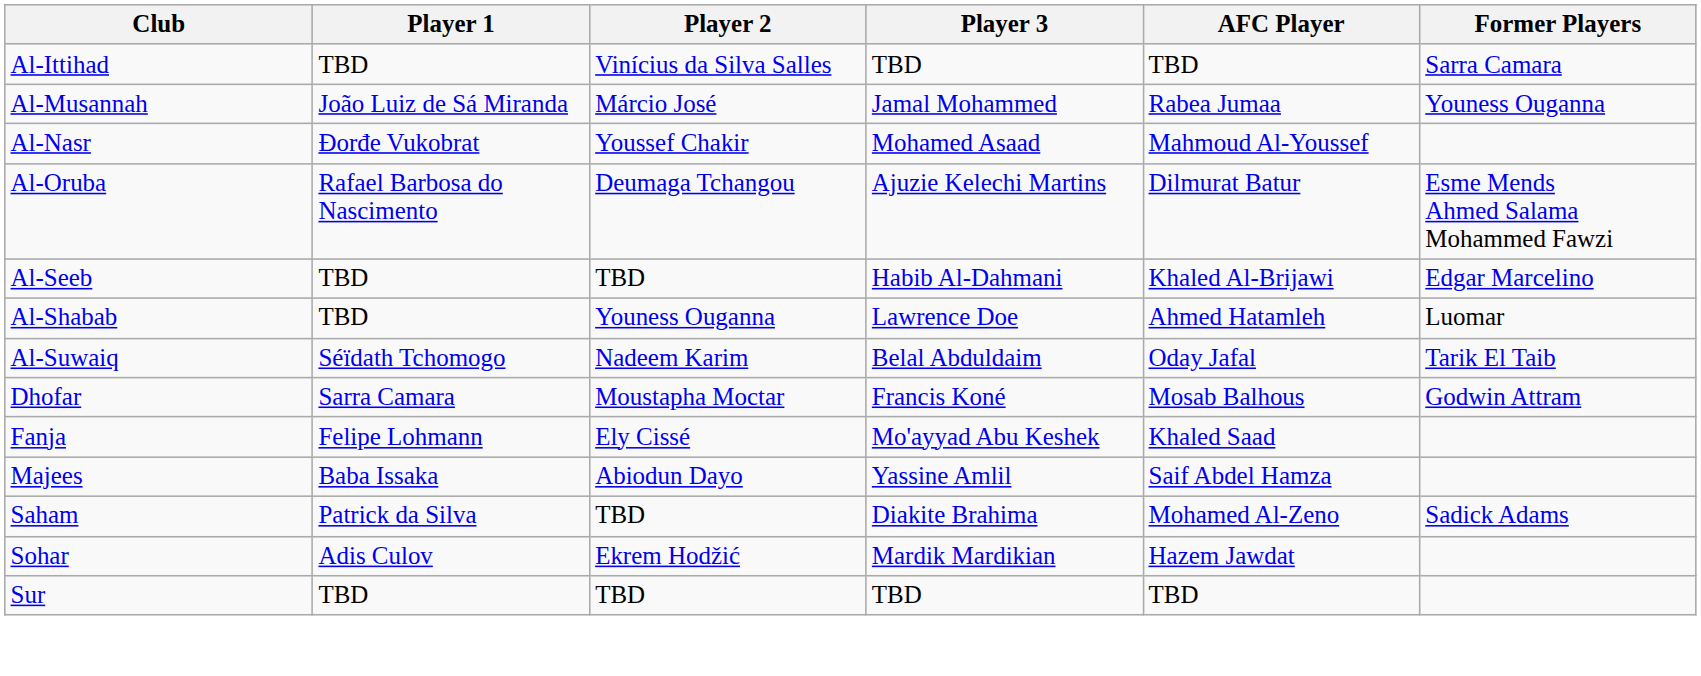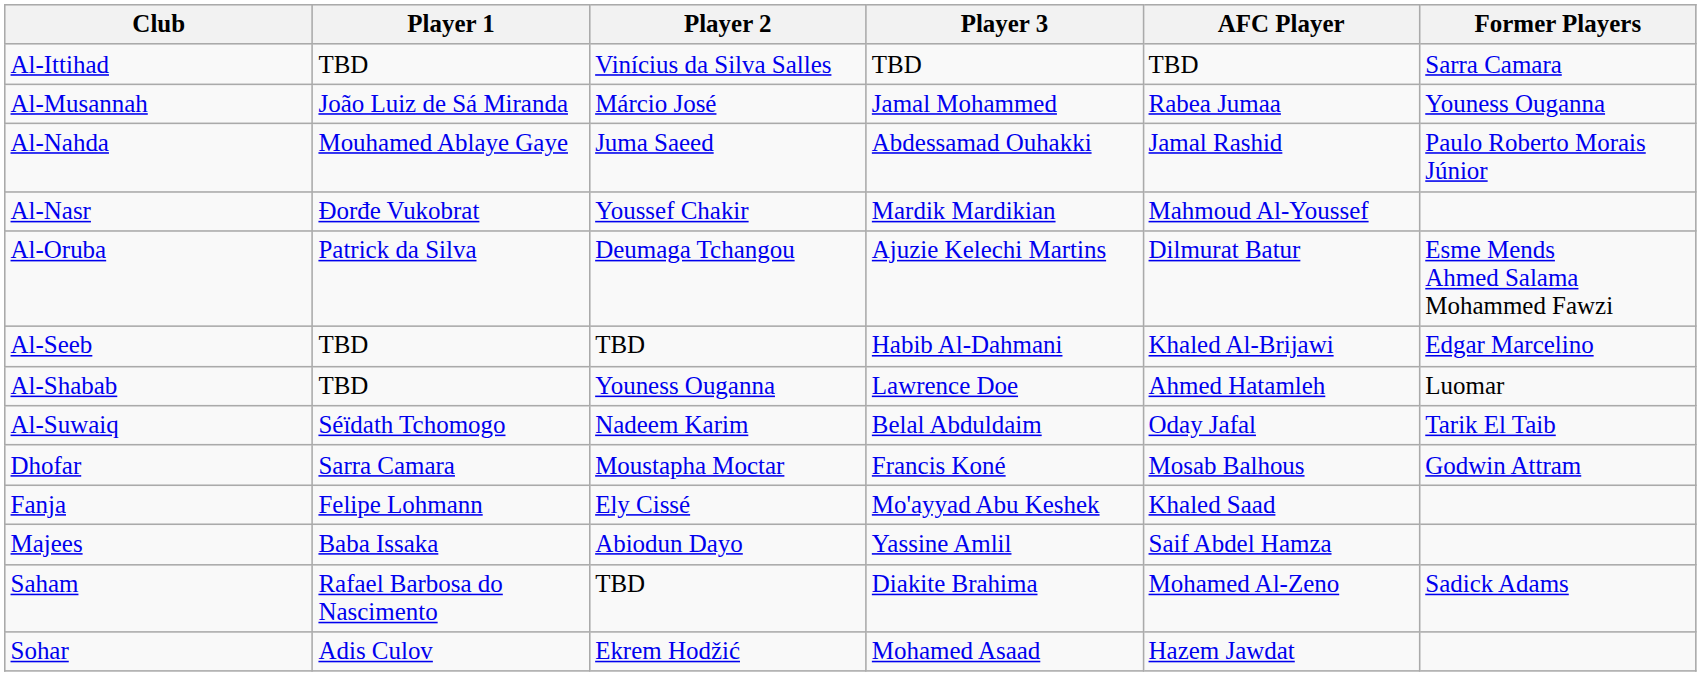 <table class="wikitable" border="1">
 <tr>
 <th width="190">Club</th>
 <th width="170">Player 1</th>
 <th width="170">Player 2</th>
 <th width="170">Player 3</th>
 <th width="170">AFC Player</th>
 <th width="170">Former Players</th>
 </tr>
 <tr style="vertical-align:top;">
 <td><a href='#'>Al-Ittihad</a></td>
 <td>TBD</td>
 <td> <a href='#'>Vinícius da Silva Salles</a></td>
 <td>TBD</td>
 <td>TBD</td>
 <td> <a href='#'>Sarra Camara</a></td>
 </tr>
 <tr style="vertical-align:top;">
 <td><a href='#'>Al-Musannah</a></td>
 <td> <a href='#'>João Luiz de Sá Miranda</a></td>
 <td> <a href='#'>Márcio José</a></td>
 <td> <a href='#'>Jamal Mohammed</a></td>
 <td> <a href='#'>Rabea Jumaa</a></td>
 <td> <a href='#'>Youness Ouganna</a></td>
 </tr>
 <tr style="vertical-align:top;">
+<td><a href='#'>Al-Nahda</a></td>
+<td> <a href='#'>Mouhamed Ablaye Gaye</a></td>
+<td> <a href='#'>Juma Saeed</a></td>
+<td> <a href='#'>Abdessamad Ouhakki</a></td>
+<td> <a href='#'>Jamal Rashid</a></td>
+<td> <a href='#'>Paulo Roberto Morais Júnior</a></td>
+</tr>
+<tr style="vertical-align:top;">
 <td><a href='#'>Al-Nasr</a></td>
 <td> <a href='#'>Đorđe Vukobrat</a></td>
 <td> <a href='#'>Youssef Chakir</a></td>
-<td> <a href='#'>Mohamed Asaad</a></td>
+<td> <a href='#'>Mardik Mardikian</a></td>
 <td> <a href='#'>Mahmoud Al-Youssef</a></td>
 <td></td>
 </tr>
 <tr style="vertical-align:top;">
 <td><a href='#'>Al-Oruba</a></td>
-<td> <a href='#'>Rafael Barbosa do Nascimento</a></td>
+<td> <a href='#'>Patrick da Silva</a></td>
 <td> <a href='#'>Deumaga Tchangou</a></td>
 <td> <a href='#'>Ajuzie Kelechi Martins</a></td>
 <td> <a href='#'>Dilmurat Batur</a></td>
 <td> <a href='#'>Esme Mends</a><br> <a href='#'>Ahmed Salama</a><br> Mohammed Fawzi</td>
 </tr>
 <tr style="vertical-align:top;">
 <td><a href='#'>Al-Seeb</a></td>
 <td>TBD</td>
 <td>TBD</td>
 <td> <a href='#'>Habib Al-Dahmani</a></td>
 <td> <a href='#'>Khaled Al-Brijawi</a></td>
 <td> <a href='#'>Edgar Marcelino</a></td>
 </tr>
 <tr style="vertical-align:top;">
 <td><a href='#'>Al-Shabab</a></td>
 <td>TBD</td>
 <td> <a href='#'>Youness Ouganna</a></td>
 <td> <a href='#'>Lawrence Doe</a></td>
 <td> <a href='#'>Ahmed Hatamleh</a></td>
 <td> Luomar</td>
 </tr>
 <tr style="vertical-align:top;">
 <td><a href='#'>Al-Suwaiq</a></td>
 <td> <a href='#'>Séïdath Tchomogo</a></td>
 <td> <a href='#'>Nadeem Karim</a></td>
 <td> <a href='#'>Belal Abduldaim</a></td>
 <td> <a href='#'>Oday Jafal</a></td>
 <td> <a href='#'>Tarik El Taib</a></td>
 </tr>
 <tr style="vertical-align:top;">
 <td><a href='#'>Dhofar</a></td>
 <td> <a href='#'>Sarra Camara</a></td>
 <td> <a href='#'>Moustapha Moctar</a></td>
 <td> <a href='#'>Francis Koné</a></td>
 <td> <a href='#'>Mosab Balhous</a></td>
 <td> <a href='#'>Godwin Attram</a></td>
 </tr>
 <tr style="vertical-align:top;">
 <td><a href='#'>Fanja</a></td>
 <td> <a href='#'>Felipe Lohmann</a></td>
 <td> <a href='#'>Ely Cissé</a></td>
 <td> <a href='#'>Mo'ayyad Abu Keshek</a></td>
 <td> <a href='#'>Khaled Saad</a></td>
 <td></td>
 </tr>
 <tr style="vertical-align:top;">
 <td><a href='#'>Majees</a></td>
 <td> <a href='#'>Baba Issaka</a></td>
 <td> <a href='#'>Abiodun Dayo</a></td>
 <td> <a href='#'>Yassine Amlil</a></td>
 <td> <a href='#'>Saif Abdel Hamza</a></td>
 <td></td>
 </tr>
 <tr style="vertical-align:top;">
 <td><a href='#'>Saham</a></td>
-<td> <a href='#'>Patrick da Silva</a></td>
+<td> <a href='#'>Rafael Barbosa do Nascimento</a></td>
 <td>TBD</td>
 <td> <a href='#'>Diakite Brahima</a></td>
 <td> <a href='#'>Mohamed Al-Zeno</a></td>
 <td> <a href='#'>Sadick Adams</a></td>
 </tr>
 <tr style="vertical-align:top;">
 <td><a href='#'>Sohar</a></td>
 <td> <a href='#'>Adis Culov</a></td>
 <td> <a href='#'>Ekrem Hodžić</a></td>
-<td> <a href='#'>Mardik Mardikian</a></td>
+<td> <a href='#'>Mohamed Asaad</a></td>
 <td> <a href='#'>Hazem Jawdat</a></td>
 <td></td>
 </tr>
-<tr style="vertical-align:top;">
-<td><a href='#'>Sur</a></td>
-<td>TBD</td>
-<td>TBD</td>
-<td>TBD</td>
-<td>TBD</td>
-<td></td>
-</tr>
 </table>
